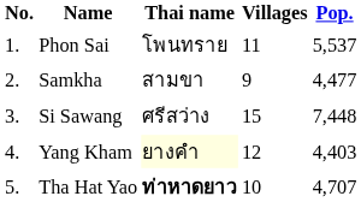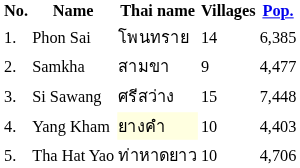 <table>
 <tr>
 <th>No.</th>
 <th>Name</th>
 <th>Thai name</th>
 <th>Villages</th>
 <th><a href='#'>Pop.</a></th>
 </tr>
 <tr>
 <td>1.</td>
 <td>Phon Sai</td>
 <td>โพนทราย</td>
-<td>11</td>
-<td>5,537</td>
+<td>14</td>
+<td>6,385</td>
 <td></td>
 </tr>
 <tr>
 <td>2.</td>
 <td>Samkha</td>
 <td>สามขา</td>
 <td>9</td>
 <td>4,477</td>
 <td></td>
 </tr>
 <tr>
 <td>3.</td>
 <td>Si Sawang</td>
 <td>ศรีสว่าง</td>
 <td>15</td>
 <td>7,448</td>
 <td></td>
 </tr>
 <tr>
 <td>4.</td>
 <td>Yang Kham</td>
 <td style="background: lightyellow;">ยางคำ</td>
-<td>12</td>
+<td>10</td>
 <td>4,403</td>
 <td></td>
 </tr>
 <tr>
 <td>5.</td>
 <td>Tha Hat Yao</td>
-<td><strong>ท่าหาดยาว</strong></td>
+<td>ท่าหาดยาว</td>
 <td>10</td>
-<td>4,707</td>
+<td>4,706</td>
 <td></td>
 </tr>
 </table>
